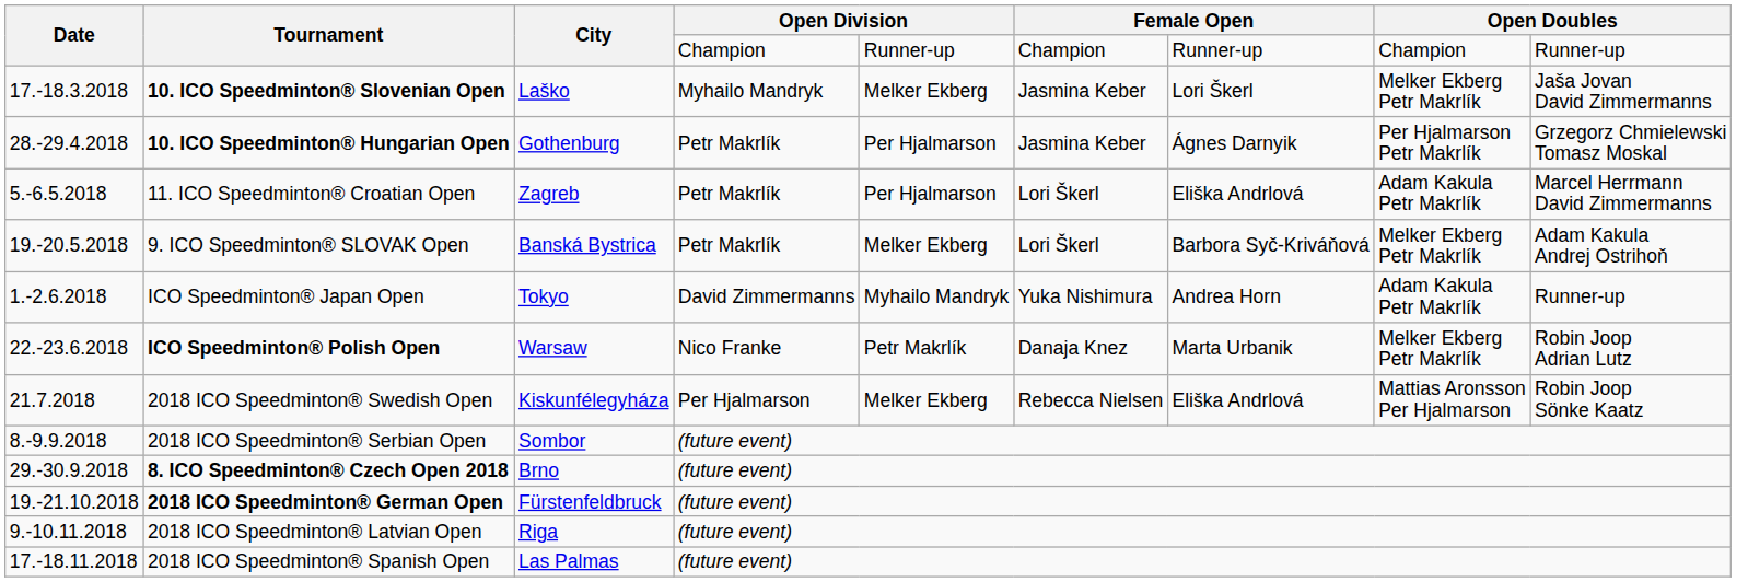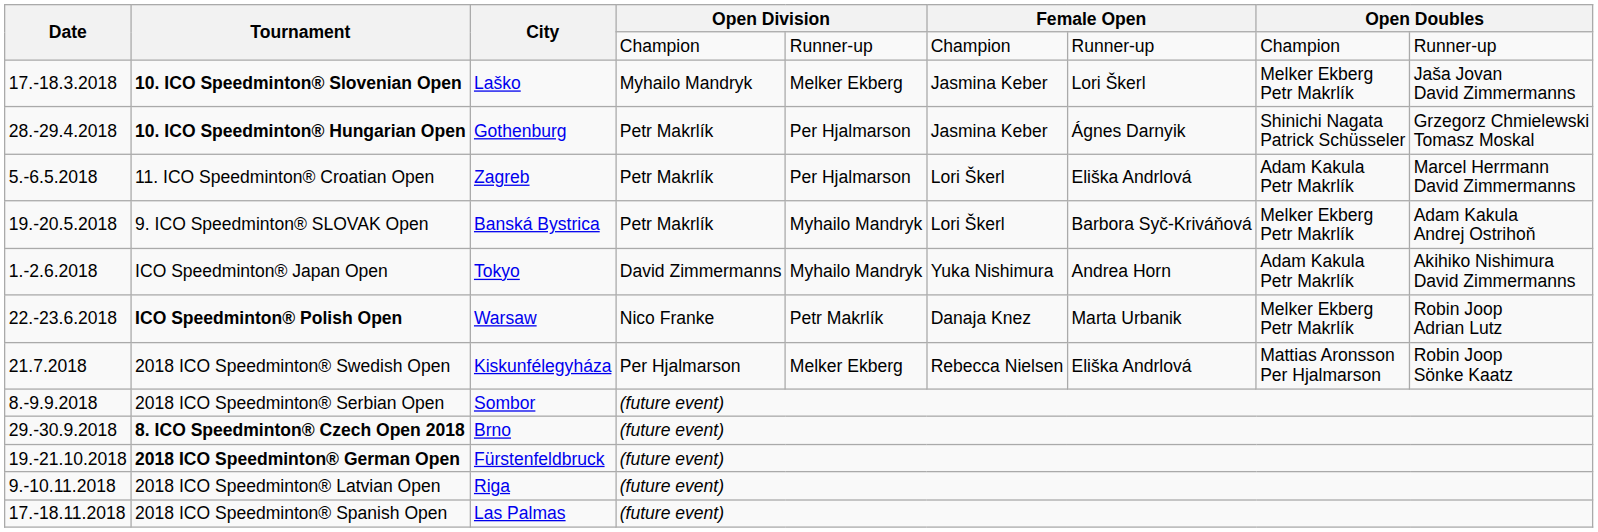 <table class="wikitable sortable" style="font-size:85%;">
 <tr>
 <th rowspan="2">Date</th>
 <th rowspan="2">Tournament</th>
 <th rowspan="2">City</th>
 <th colspan="2">Open Division</th>
 <th colspan="2">Female Open</th>
 <th colspan="2">Open Doubles</th>
 </tr>
 <tr>
 <td>Champion</td>
 <td>Runner-up</td>
 <td>Champion</td>
 <td>Runner-up</td>
 <td>Champion</td>
 <td>Runner-up</td>
 </tr>
 <tr>
 <td>17.-18.3.2018</td>
 <td><strong>10. ICO Speedminton® Slovenian Open</strong></td>
 <td> <a href='#'>Laško</a></td>
 <td> Myhailo Mandryk</td>
 <td> Melker Ekberg</td>
 <td> Jasmina Keber</td>
 <td> Lori Škerl</td>
 <td> Melker Ekberg<br> Petr Makrlík</td>
 <td> Jaša Jovan<br> David Zimmermanns</td>
 </tr>
 <tr>
 <td>28.-29.4.2018</td>
 <td><strong>10. ICO Speedminton® Hungarian Open</strong></td>
 <td> <a href='#'>Gothenburg</a></td>
 <td> Petr Makrlík</td>
 <td> Per Hjalmarson</td>
 <td> Jasmina Keber</td>
 <td> Ágnes Darnyik</td>
-<td> Per Hjalmarson<br> Petr Makrlík</td>
+<td> Shinichi Nagata<br> Patrick Schüsseler</td>
 <td> Grzegorz Chmielewski<br> Tomasz Moskal</td>
 </tr>
 <tr>
 <td>5.-6.5.2018</td>
 <td>11. ICO Speedminton® Croatian Open</td>
 <td> <a href='#'>Zagreb</a></td>
 <td> Petr Makrlík</td>
 <td> Per Hjalmarson</td>
 <td> Lori Škerl</td>
 <td> Eliška Andrlová</td>
 <td> Adam Kakula<br> Petr Makrlík</td>
 <td> Marcel Herrmann<br> David Zimmermanns</td>
 </tr>
 <tr>
 <td>19.-20.5.2018</td>
 <td>9. ICO Speedminton® SLOVAK Open</td>
 <td> <a href='#'>Banská Bystrica</a></td>
 <td> Petr Makrlík</td>
-<td> Melker Ekberg</td>
+<td> Myhailo Mandryk</td>
 <td> Lori Škerl</td>
 <td> Barbora Syč-Kriváňová</td>
 <td> Melker Ekberg<br> Petr Makrlík</td>
 <td> Adam Kakula<br> Andrej Ostrihoň</td>
 </tr>
 <tr>
 <td>1.-2.6.2018</td>
 <td>ICO Speedminton® Japan Open</td>
 <td> <a href='#'>Tokyo</a></td>
 <td> David Zimmermanns</td>
 <td> Myhailo Mandryk</td>
 <td> Yuka Nishimura</td>
 <td> Andrea Horn</td>
 <td> Adam Kakula<br> Petr Makrlík</td>
-<td>Runner-up</td>
+<td> Akihiko Nishimura<br> David Zimmermanns</td>
 </tr>
 <tr>
 <td>22.-23.6.2018</td>
 <td><strong>ICO Speedminton® Polish Open</strong></td>
 <td> <a href='#'>Warsaw</a></td>
 <td> Nico Franke</td>
 <td> Petr Makrlík</td>
 <td> Danaja Knez</td>
 <td> Marta Urbanik</td>
 <td> Melker Ekberg<br> Petr Makrlík</td>
 <td> Robin Joop<br> Adrian Lutz</td>
 </tr>
 <tr>
 <td>21.7.2018</td>
 <td>2018 ICO Speedminton® Swedish Open</td>
 <td> <a href='#'>Kiskunfélegyháza</a></td>
 <td> Per Hjalmarson</td>
 <td> Melker Ekberg</td>
 <td> Rebecca Nielsen</td>
 <td> Eliška Andrlová</td>
 <td> Mattias Aronsson<br> Per Hjalmarson</td>
 <td> Robin Joop<br> Sönke Kaatz</td>
 </tr>
 <tr>
 <td>8.-9.9.2018</td>
 <td>2018 ICO Speedminton® Serbian Open</td>
 <td> <a href='#'>Sombor</a></td>
 <td colspan="6"><em>(future event)</em></td>
 </tr>
 <tr>
 <td>29.-30.9.2018</td>
 <td><strong>8. ICO Speedminton® Czech Open 2018</strong></td>
 <td> <a href='#'>Brno</a></td>
 <td colspan="6"><em>(future event)</em></td>
 </tr>
 <tr>
 <td>19.-21.10.2018</td>
 <td><strong>2018 ICO Speedminton® German Open</strong></td>
 <td> <a href='#'>Fürstenfeldbruck</a></td>
 <td colspan="6"><em>(future event)</em></td>
 </tr>
 <tr>
 <td>9.-10.11.2018</td>
 <td>2018 ICO Speedminton® Latvian Open</td>
 <td> <a href='#'>Riga</a></td>
 <td colspan="6"><em>(future event)</em></td>
 </tr>
 <tr>
 <td>17.-18.11.2018</td>
 <td>2018 ICO Speedminton® Spanish Open</td>
 <td> <a href='#'>Las Palmas</a></td>
 <td colspan="6"><em>(future event)</em></td>
 </tr>
 </table>
